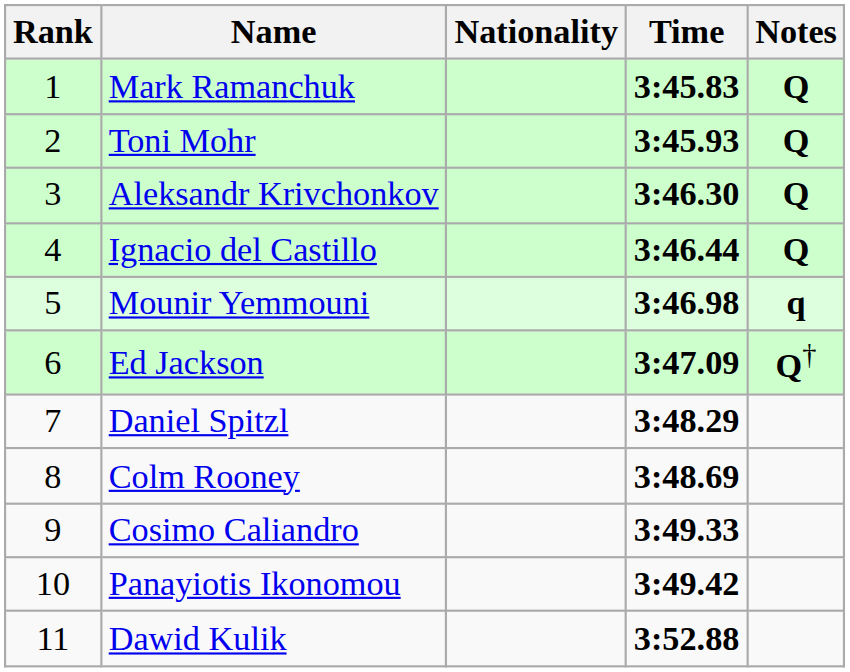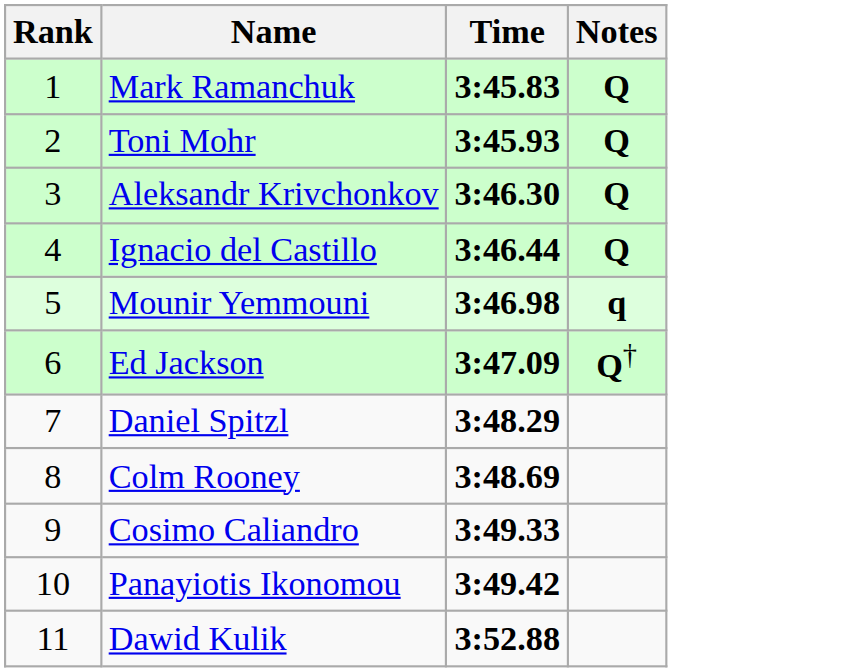 <table class="wikitable sortable" style="text-align:center">
 <tr>
 <th>Rank</th>
 <th>Name</th>
-<th>Nationality</th>
 <th>Time</th>
 <th>Notes</th>
 </tr>
 <tr bgcolor=ccffcc>
 <td>1</td>
 <td align=left><a href='#'>Mark Ramanchuk</a></td>
-<td align=left></td>
 <td><strong>3:45.83</strong></td>
 <td><strong>Q</strong></td>
 </tr>
 <tr bgcolor=ccffcc>
 <td>2</td>
 <td align=left><a href='#'>Toni Mohr</a></td>
-<td align=left></td>
 <td><strong>3:45.93</strong></td>
 <td><strong>Q</strong></td>
 </tr>
 <tr bgcolor=ccffcc>
 <td>3</td>
 <td align=left><a href='#'>Aleksandr Krivchonkov</a></td>
-<td align=left></td>
 <td><strong>3:46.30</strong></td>
 <td><strong>Q</strong></td>
 </tr>
 <tr bgcolor=ccffcc>
 <td>4</td>
 <td align=left><a href='#'>Ignacio del Castillo</a></td>
-<td align=left></td>
 <td><strong>3:46.44</strong></td>
 <td><strong>Q</strong></td>
 </tr>
 <tr bgcolor=ddffdd>
 <td>5</td>
 <td align=left><a href='#'>Mounir Yemmouni</a></td>
-<td align=left></td>
 <td><strong>3:46.98</strong></td>
 <td><strong>q</strong></td>
 </tr>
 <tr bgcolor=ccffcc>
 <td>6</td>
 <td align=left><a href='#'>Ed Jackson</a></td>
-<td align=left></td>
 <td><strong>3:47.09</strong></td>
 <td><strong>Q</strong><sup>†</sup></td>
 </tr>
 <tr>
 <td>7</td>
 <td align=left><a href='#'>Daniel Spitzl</a></td>
-<td align=left></td>
 <td><strong>3:48.29</strong></td>
 <td></td>
 </tr>
 <tr>
 <td>8</td>
 <td align=left><a href='#'>Colm Rooney</a></td>
-<td align=left></td>
 <td><strong>3:48.69</strong></td>
 <td></td>
 </tr>
 <tr>
 <td>9</td>
 <td align=left><a href='#'>Cosimo Caliandro</a></td>
-<td align=left></td>
 <td><strong>3:49.33</strong></td>
 <td></td>
 </tr>
 <tr>
 <td>10</td>
 <td align=left><a href='#'>Panayiotis Ikonomou</a></td>
-<td align=left></td>
 <td><strong>3:49.42</strong></td>
 <td></td>
 </tr>
 <tr>
 <td>11</td>
 <td align=left><a href='#'>Dawid Kulik</a></td>
-<td align=left></td>
 <td><strong>3:52.88</strong></td>
 <td></td>
 </tr>
 </table>
